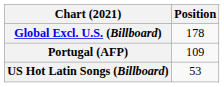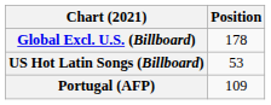 <table class="wikitable plainrowheaders" style="text-align:center">
 <tr>
 <th scope="col">Chart (2021)</th>
 <th scope="col">Position</th>
 </tr>
 <tr>
 <th scope="row"><a href='#'>Global Excl. U.S.</a> (<em>Billboard</em>)</th>
 <td>178</td>
 </tr>
 <tr>
+<th scope="row">US Hot Latin Songs (<em>Billboard</em>)</th>
+<td>53</td>
+</tr>
+<tr>
 <th scope="row">Portugal (AFP)</th>
 <td>109</td>
 </tr>
-<tr>
-<th scope="row">US Hot Latin Songs (<em>Billboard</em>)</th>
-<td>53</td>
-</tr>
 </table>
